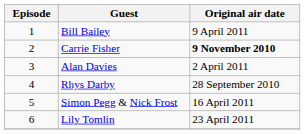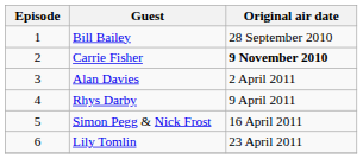 <table class="wikitable">
 <tr>
 <th scope="col" width="70">Episode</th>
 <th scope="col" width="180">Guest</th>
 <th scope="col" width="150">Original air date</th>
 </tr>
 <tr>
 <td align=center>1</td>
 <td><a href='#'>Bill Bailey</a></td>
-<td>9 April 2011</td>
+<td>28 September 2010</td>
 </tr>
 <tr>
 <td align=center>2</td>
 <td><a href='#'>Carrie Fisher</a></td>
 <td><strong>9 November 2010</strong></td>
 </tr>
 <tr>
 <td align=center>3</td>
 <td><a href='#'>Alan Davies</a></td>
 <td>2 April 2011</td>
 </tr>
 <tr>
 <td align=center>4</td>
 <td><a href='#'>Rhys Darby</a></td>
-<td>28 September 2010</td>
+<td>9 April 2011</td>
 </tr>
 <tr>
 <td align=center>5</td>
 <td><a href='#'>Simon Pegg</a> & <a href='#'>Nick Frost</a></td>
 <td>16 April 2011</td>
 </tr>
 <tr>
 <td align=center>6</td>
 <td><a href='#'>Lily Tomlin</a></td>
 <td>23 April 2011</td>
 </tr>
 <tr>
 </tr>
 </table>
